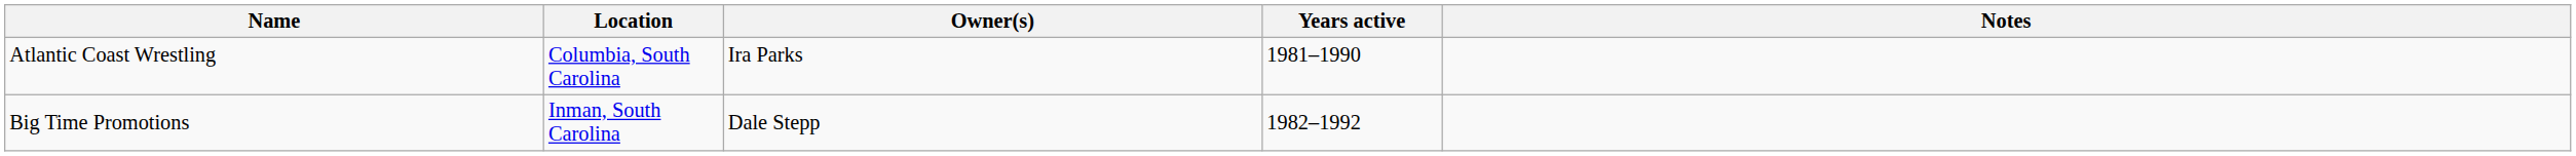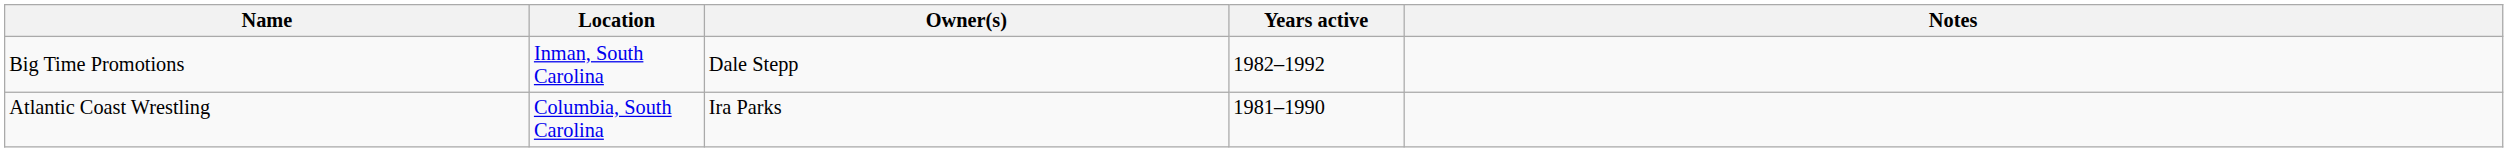 <table class=wikitable>
 <tr>
 <th width="21%">Name</th>
 <th width="7%">Location</th>
 <th width="21%">Owner(s)</th>
 <th width="7%">Years active</th>
 <th width="55%">Notes</th>
 </tr>
+<tr>
+<td>Big Time Promotions</td>
+<td><a href='#'>Inman, South Carolina</a></td>
+<td>Dale Stepp</td>
+<td>1982–1992</td>
+<td></td>
+</tr>
 <tr valign="top">
 <td>Atlantic Coast Wrestling</td>
 <td><a href='#'>Columbia, South Carolina</a></td>
 <td>Ira Parks</td>
 <td>1981–1990</td>
 <td></td>
 </tr>
-<tr>
-<td>Big Time Promotions</td>
-<td><a href='#'>Inman, South Carolina</a></td>
-<td>Dale Stepp</td>
-<td>1982–1992</td>
-<td></td>
-</tr>
 </table>
